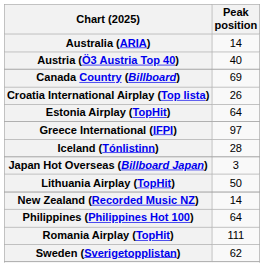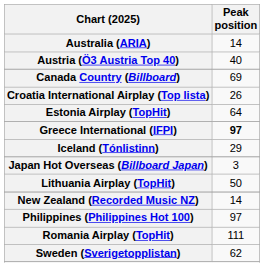 <table class="wikitable sortable plainrowheaders" style="text-align:center">
 <tr>
 <th scope="col">Chart (2025)</th>
 <th scope="col">Peak<br>position</th>
 </tr>
 <tr>
 <th scope="row">Australia (<a href='#'>ARIA</a>)</th>
 <td>14</td>
 </tr>
 <tr>
 <th scope="row">Austria (<a href='#'>Ö3 Austria Top 40</a>)</th>
 <td>40</td>
 </tr>
 <tr>
 </tr>
 <tr>
 </tr>
 <tr>
 <th scope="row">Canada <a href='#'>Country</a> (<em><a href='#'>Billboard</a></em>)</th>
 <td>69</td>
 </tr>
 <tr>
 <th scope="row">Croatia International Airplay (<a href='#'>Top lista</a>)</th>
 <td>26</td>
 </tr>
 <tr>
 <th scope="row">Estonia Airplay (<a href='#'>TopHit</a>)</th>
 <td>64</td>
 </tr>
 <tr>
 </tr>
 <tr>
 </tr>
 <tr>
 <th scope="row">Greece International (<a href='#'>IFPI</a>)</th>
-<td>97</td>
+<td><strong>97</strong></td>
 </tr>
 <tr>
 <th scope="row">Iceland (<a href='#'>Tónlistinn</a>)</th>
-<td>28</td>
+<td>29</td>
 </tr>
 <tr>
 </tr>
 <tr>
 <th scope="row">Japan Hot Overseas (<em><a href='#'>Billboard Japan</a></em>)</th>
 <td>3</td>
 </tr>
 <tr>
 <th scope="row">Lithuania Airplay (<a href='#'>TopHit</a>)</th>
 <td>50</td>
 </tr>
 <tr>
 </tr>
 <tr>
 </tr>
 <tr>
 <th scope="row">New Zealand (<a href='#'>Recorded Music NZ</a>)</th>
 <td>14</td>
 </tr>
 <tr>
 <th scope="row">Philippines (<a href='#'>Philippines Hot 100</a>)</th>
-<td>64</td>
+<td>97</td>
 </tr>
 <tr>
 <th scope="row">Romania Airplay (<a href='#'>TopHit</a>)</th>
 <td>111</td>
 </tr>
 <tr>
 <th scope="row">Sweden (<a href='#'>Sverigetopplistan</a>)</th>
 <td>62</td>
 </tr>
 <tr>
 </tr>
 <tr>
 </tr>
 <tr>
 </tr>
 <tr>
 </tr>
 <tr>
 </tr>
 <tr>
 </tr>
 <tr>
 </tr>
 </table>
